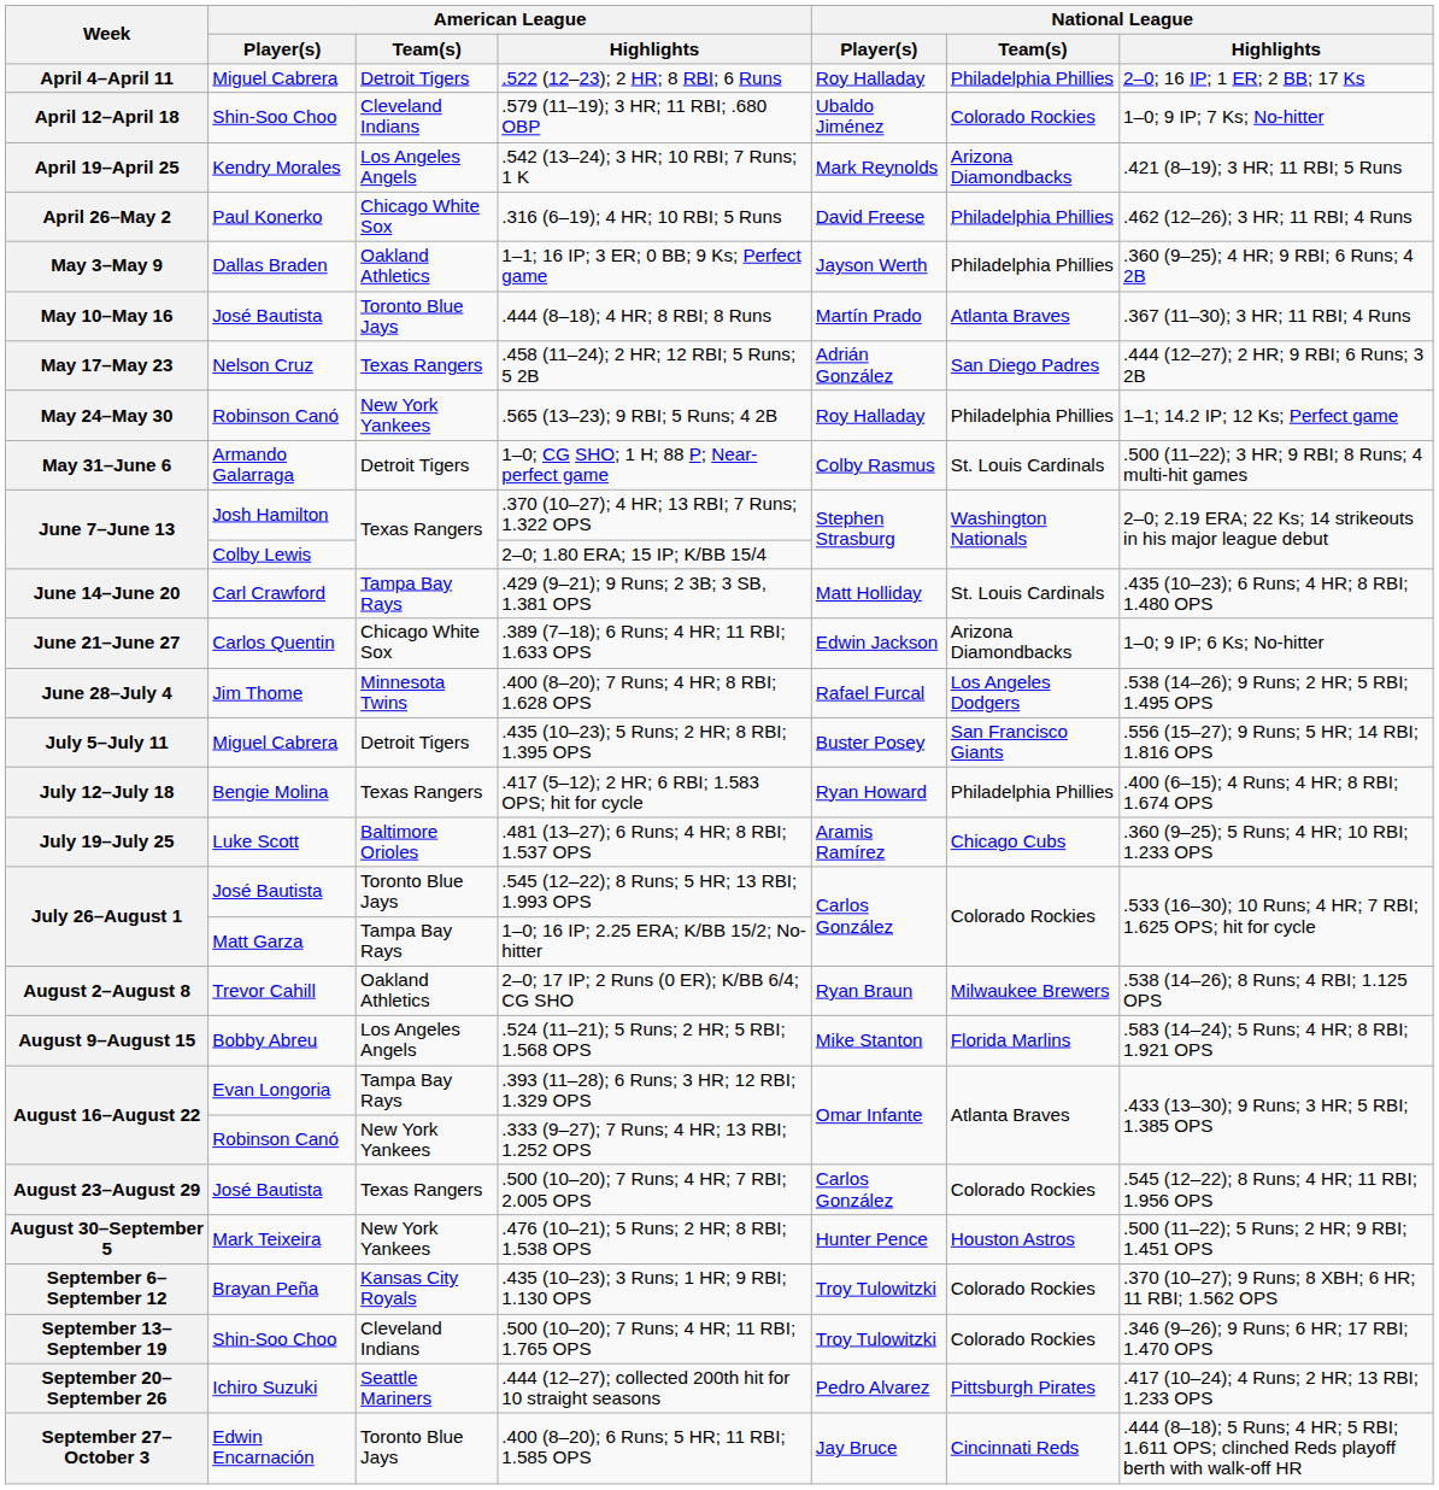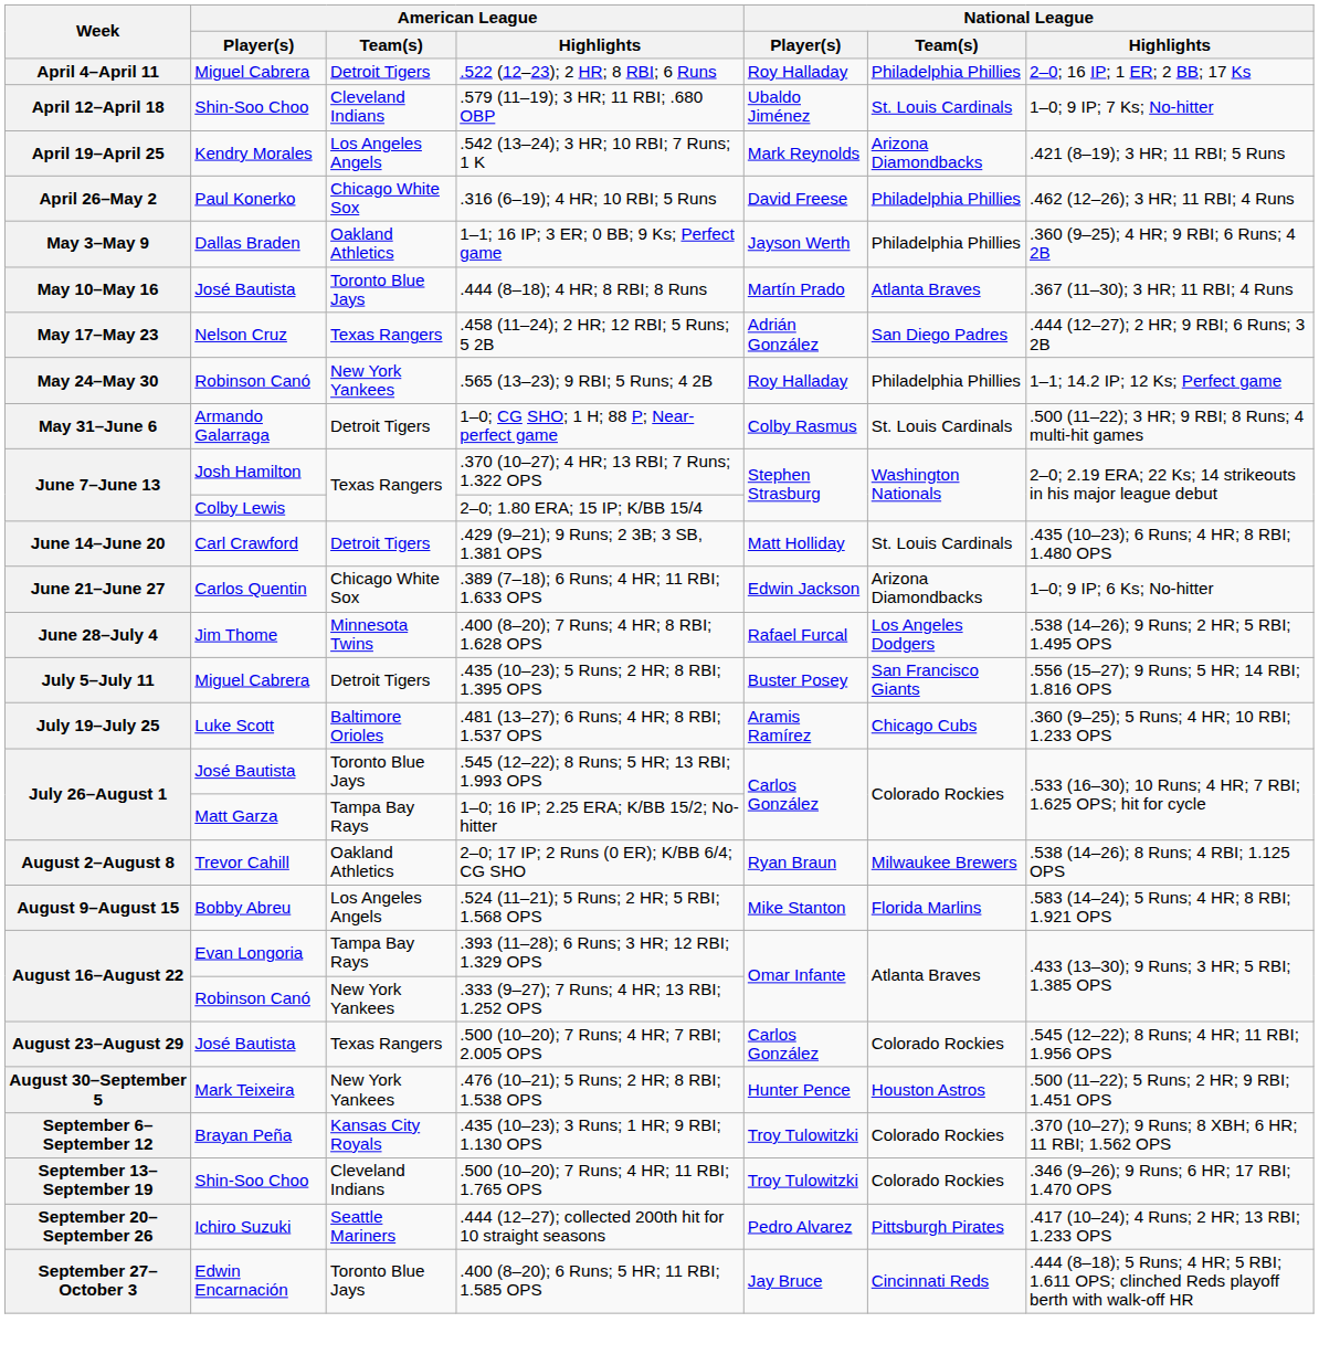 <table class="wikitable plainrowheaders">
 <tr>
 <th rowspan=2>Week</th>
 <th colspan=3>American League</th>
 <th colspan=3>National League</th>
 </tr>
 <tr>
 <th>Player(s)</th>
 <th>Team(s)</th>
 <th width=22%>Highlights</th>
 <th>Player(s)</th>
 <th>Team(s)</th>
 <th width=22%>Highlights</th>
 </tr>
 <tr>
 <th scope="row">April 4–April 11</th>
 <td><a href='#'>Miguel Cabrera</a></td>
 <td><a href='#'>Detroit Tigers</a></td>
 <td><a href='#'>.522</a> (<a href='#'>12</a>–<a href='#'>23</a>); 2 <a href='#'>HR</a>; 8 <a href='#'>RBI</a>; 6 <a href='#'>Runs</a></td>
 <td><a href='#'>Roy Halladay</a></td>
 <td><a href='#'>Philadelphia Phillies</a></td>
 <td><a href='#'>2–0</a>; 16 <a href='#'>IP</a>; 1 <a href='#'>ER</a>; 2 <a href='#'>BB</a>; 17 <a href='#'>Ks</a></td>
 </tr>
 <tr>
 <th scope="row">April 12–April 18</th>
 <td><a href='#'>Shin-Soo Choo</a></td>
 <td><a href='#'>Cleveland Indians</a></td>
 <td>.579 (11–19); 3 HR; 11 RBI; .680 <a href='#'>OBP</a></td>
 <td><a href='#'>Ubaldo Jiménez</a></td>
-<td><a href='#'>Colorado Rockies</a></td>
+<td><a href='#'>St. Louis Cardinals</a></td>
 <td>1–0; 9 IP; 7 Ks; <a href='#'>No-hitter</a></td>
 </tr>
 <tr>
 <th scope="row">April 19–April 25</th>
 <td><a href='#'>Kendry Morales</a></td>
 <td><a href='#'>Los Angeles Angels</a></td>
 <td>.542 (13–24); 3 HR; 10 RBI; 7 Runs; 1 K</td>
 <td><a href='#'>Mark Reynolds</a></td>
 <td><a href='#'>Arizona Diamondbacks</a></td>
 <td>.421 (8–19); 3 HR; 11 RBI; 5 Runs</td>
 </tr>
 <tr>
 <th scope="row">April 26–May 2</th>
 <td><a href='#'>Paul Konerko</a></td>
 <td><a href='#'>Chicago White Sox</a></td>
 <td>.316 (6–19); 4 HR; 10 RBI; 5 Runs</td>
 <td><a href='#'>David Freese</a></td>
 <td><a href='#'>Philadelphia Phillies</a></td>
 <td>.462 (12–26); 3 HR; 11 RBI; 4 Runs</td>
 </tr>
 <tr>
 <th scope="row">May 3–May 9</th>
 <td><a href='#'>Dallas Braden</a></td>
 <td><a href='#'>Oakland Athletics</a></td>
 <td>1–1; 16 IP; 3 ER; 0 BB; 9 Ks; <a href='#'>Perfect game</a></td>
 <td><a href='#'>Jayson Werth</a></td>
 <td>Philadelphia Phillies</td>
 <td>.360 (9–25); 4 HR; 9 RBI; 6 Runs; 4 <a href='#'>2B</a></td>
 </tr>
 <tr>
 <th scope="row">May 10–May 16</th>
 <td><a href='#'>José Bautista</a></td>
 <td><a href='#'>Toronto Blue Jays</a></td>
 <td>.444 (8–18); 4 HR; 8 RBI; 8 Runs</td>
 <td><a href='#'>Martín Prado</a></td>
 <td><a href='#'>Atlanta Braves</a></td>
 <td>.367 (11–30); 3 HR; 11 RBI; 4 Runs</td>
 </tr>
 <tr>
 <th scope="row">May 17–May 23</th>
 <td><a href='#'>Nelson Cruz</a></td>
 <td><a href='#'>Texas Rangers</a></td>
 <td>.458 (11–24); 2 HR; 12 RBI; 5 Runs; 5 2B</td>
 <td><a href='#'>Adrián González</a></td>
 <td><a href='#'>San Diego Padres</a></td>
 <td>.444 (12–27); 2 HR; 9 RBI; 6 Runs; 3 2B</td>
 </tr>
 <tr>
 <th scope="row">May 24–May 30</th>
 <td><a href='#'>Robinson Canó</a></td>
 <td><a href='#'>New York Yankees</a></td>
 <td>.565 (13–23); 9 RBI; 5 Runs; 4 2B</td>
 <td><a href='#'>Roy Halladay</a></td>
 <td>Philadelphia Phillies</td>
 <td>1–1; 14.2 IP; 12 Ks; <a href='#'>Perfect game</a></td>
 </tr>
 <tr>
 <th scope="row">May 31–June 6</th>
 <td><a href='#'>Armando Galarraga</a></td>
 <td>Detroit Tigers</td>
 <td>1–0; <a href='#'>CG</a> <a href='#'>SHO</a>; 1 H; 88 <a href='#'>P</a>; <a href='#'>Near-perfect game</a></td>
 <td><a href='#'>Colby Rasmus</a></td>
 <td>St. Louis Cardinals</td>
 <td>.500 (11–22); 3 HR; 9 RBI; 8 Runs; 4 multi-hit games</td>
 </tr>
 <tr>
 <th rowspan="2" scope="row">June 7–June 13</th>
 <td><a href='#'>Josh Hamilton</a></td>
 <td rowspan="2">Texas Rangers</td>
 <td>.370 (10–27); 4 HR; 13 RBI; 7 Runs; 1.322 OPS</td>
 <td rowspan="2"><a href='#'>Stephen Strasburg</a></td>
 <td rowspan="2"><a href='#'>Washington Nationals</a></td>
 <td rowspan="2">2–0; 2.19 ERA; 22 Ks; 14 strikeouts in his major league debut</td>
 </tr>
 <tr>
 <td><a href='#'>Colby Lewis</a></td>
 <td>2–0; 1.80 ERA; 15 IP; K/BB 15/4</td>
 </tr>
 <tr>
 <th scope="row">June 14–June 20</th>
 <td><a href='#'>Carl Crawford</a></td>
-<td><a href='#'>Tampa Bay Rays</a></td>
+<td><a href='#'>Detroit Tigers</a></td>
 <td>.429 (9–21); 9 Runs; 2 3B; 3 SB, 1.381 OPS</td>
 <td><a href='#'>Matt Holliday</a></td>
 <td>St. Louis Cardinals</td>
 <td>.435 (10–23); 6 Runs; 4 HR; 8 RBI; 1.480 OPS</td>
 </tr>
 <tr>
 <th scope="row">June 21–June 27</th>
 <td><a href='#'>Carlos Quentin</a></td>
 <td>Chicago White Sox</td>
 <td>.389 (7–18); 6 Runs; 4 HR; 11 RBI; 1.633 OPS</td>
 <td><a href='#'>Edwin Jackson</a></td>
 <td>Arizona Diamondbacks</td>
 <td>1–0; 9 IP; 6 Ks; No-hitter</td>
 </tr>
 <tr>
 <th scope="row">June 28–July 4</th>
 <td><a href='#'>Jim Thome</a></td>
 <td><a href='#'>Minnesota Twins</a></td>
 <td>.400 (8–20); 7 Runs; 4 HR; 8 RBI; 1.628 OPS</td>
 <td><a href='#'>Rafael Furcal</a></td>
 <td><a href='#'>Los Angeles Dodgers</a></td>
 <td>.538 (14–26); 9 Runs; 2 HR; 5 RBI; 1.495 OPS</td>
 </tr>
 <tr>
 <th scope="row">July 5–July 11</th>
 <td><a href='#'>Miguel Cabrera</a></td>
 <td>Detroit Tigers</td>
 <td>.435 (10–23); 5 Runs; 2 HR; 8 RBI; 1.395 OPS</td>
 <td><a href='#'>Buster Posey</a></td>
 <td><a href='#'>San Francisco Giants</a></td>
 <td>.556 (15–27); 9 Runs; 5 HR; 14 RBI; 1.816 OPS</td>
-</tr>
-<tr>
-<th scope="row">July 12–July 18</th>
-<td><a href='#'>Bengie Molina</a></td>
-<td>Texas Rangers</td>
-<td>.417 (5–12); 2 HR; 6 RBI; 1.583 OPS; hit for cycle</td>
-<td><a href='#'>Ryan Howard</a></td>
-<td>Philadelphia Phillies</td>
-<td>.400 (6–15); 4 Runs; 4 HR; 8 RBI; 1.674 OPS</td>
 </tr>
 <tr>
 <th scope="row">July 19–July 25</th>
 <td><a href='#'>Luke Scott</a></td>
 <td><a href='#'>Baltimore Orioles</a></td>
 <td>.481 (13–27); 6 Runs; 4 HR; 8 RBI; 1.537 OPS</td>
 <td><a href='#'>Aramis Ramírez</a></td>
 <td><a href='#'>Chicago Cubs</a></td>
 <td>.360 (9–25); 5 Runs; 4 HR; 10 RBI; 1.233 OPS</td>
 </tr>
 <tr>
 <th rowspan="2" scope="row">July 26–August 1</th>
 <td><a href='#'>José Bautista</a></td>
 <td>Toronto Blue Jays</td>
 <td>.545 (12–22); 8 Runs; 5 HR; 13 RBI; 1.993 OPS</td>
 <td rowspan="2"><a href='#'>Carlos González</a></td>
 <td rowspan="2">Colorado Rockies</td>
 <td rowspan="2">.533 (16–30); 10 Runs; 4 HR; 7 RBI; 1.625 OPS; hit for cycle</td>
 </tr>
 <tr>
 <td><a href='#'>Matt Garza</a></td>
 <td>Tampa Bay Rays</td>
 <td>1–0; 16 IP; 2.25 ERA; K/BB 15/2; No-hitter</td>
 </tr>
 <tr>
 <th scope="row">August 2–August 8</th>
 <td><a href='#'>Trevor Cahill</a></td>
 <td>Oakland Athletics</td>
 <td>2–0; 17 IP; 2 Runs (0 ER); K/BB 6/4; CG SHO</td>
 <td><a href='#'>Ryan Braun</a></td>
 <td><a href='#'>Milwaukee Brewers</a></td>
 <td>.538 (14–26); 8 Runs; 4 RBI; 1.125 OPS</td>
 </tr>
 <tr>
 <th scope="row">August 9–August 15</th>
 <td><a href='#'>Bobby Abreu</a></td>
 <td>Los Angeles Angels</td>
 <td>.524 (11–21); 5 Runs; 2 HR; 5 RBI; 1.568 OPS</td>
 <td><a href='#'>Mike Stanton</a></td>
 <td><a href='#'>Florida Marlins</a></td>
 <td>.583 (14–24); 5 Runs; 4 HR; 8 RBI; 1.921 OPS</td>
 </tr>
 <tr>
 <th rowspan="2" scope="row">August 16–August 22</th>
 <td><a href='#'>Evan Longoria</a></td>
 <td>Tampa Bay Rays</td>
 <td>.393 (11–28); 6 Runs; 3 HR; 12 RBI; 1.329 OPS</td>
 <td rowspan="2"><a href='#'>Omar Infante</a></td>
 <td rowspan="2">Atlanta Braves</td>
 <td rowspan="2">.433 (13–30); 9 Runs; 3 HR; 5 RBI; 1.385 OPS</td>
 </tr>
 <tr>
 <td><a href='#'>Robinson Canó</a></td>
 <td>New York Yankees</td>
 <td>.333 (9–27); 7 Runs; 4 HR; 13 RBI; 1.252 OPS</td>
 </tr>
 <tr>
 <th scope="row">August 23–August 29</th>
 <td><a href='#'>José Bautista</a></td>
 <td>Texas Rangers</td>
 <td>.500 (10–20); 7 Runs; 4 HR; 7 RBI; 2.005 OPS</td>
 <td><a href='#'>Carlos González</a></td>
 <td>Colorado Rockies</td>
 <td>.545 (12–22); 8 Runs; 4 HR; 11 RBI; 1.956 OPS</td>
 </tr>
 <tr>
 <th scope="row">August 30–September 5</th>
 <td><a href='#'>Mark Teixeira</a></td>
 <td>New York Yankees</td>
 <td>.476 (10–21); 5 Runs; 2 HR; 8 RBI; 1.538 OPS</td>
 <td><a href='#'>Hunter Pence</a></td>
 <td><a href='#'>Houston Astros</a></td>
 <td>.500 (11–22); 5 Runs; 2 HR; 9 RBI; 1.451 OPS</td>
 </tr>
 <tr>
 <th scope="row">September 6–September 12</th>
 <td><a href='#'>Brayan Peña</a></td>
 <td><a href='#'>Kansas City Royals</a></td>
 <td>.435 (10–23); 3 Runs; 1 HR; 9 RBI; 1.130 OPS</td>
 <td><a href='#'>Troy Tulowitzki</a></td>
 <td>Colorado Rockies</td>
 <td>.370 (10–27); 9 Runs; 8 XBH; 6 HR; 11 RBI; 1.562 OPS</td>
 </tr>
 <tr>
 <th scope="row">September 13–September 19</th>
 <td><a href='#'>Shin-Soo Choo</a></td>
 <td>Cleveland Indians</td>
 <td>.500 (10–20); 7 Runs; 4 HR; 11 RBI; 1.765 OPS</td>
 <td><a href='#'>Troy Tulowitzki</a></td>
 <td>Colorado Rockies</td>
 <td>.346 (9–26); 9 Runs; 6 HR; 17 RBI; 1.470 OPS</td>
 </tr>
 <tr>
 <th scope="row">September 20–September 26</th>
 <td><a href='#'>Ichiro Suzuki</a></td>
 <td><a href='#'>Seattle Mariners</a></td>
 <td>.444 (12–27); collected 200th hit for 10 straight seasons</td>
 <td><a href='#'>Pedro Alvarez</a></td>
 <td><a href='#'>Pittsburgh Pirates</a></td>
 <td>.417 (10–24); 4 Runs; 2 HR; 13 RBI; 1.233 OPS</td>
 </tr>
 <tr>
 <th scope="row">September 27–October 3</th>
 <td><a href='#'>Edwin Encarnación</a></td>
 <td>Toronto Blue Jays</td>
 <td>.400 (8–20); 6 Runs; 5 HR; 11 RBI; 1.585 OPS</td>
 <td><a href='#'>Jay Bruce</a></td>
 <td><a href='#'>Cincinnati Reds</a></td>
 <td>.444 (8–18); 5 Runs; 4 HR; 5 RBI; 1.611 OPS; clinched Reds playoff berth with walk-off HR</td>
 </tr>
 </table>
